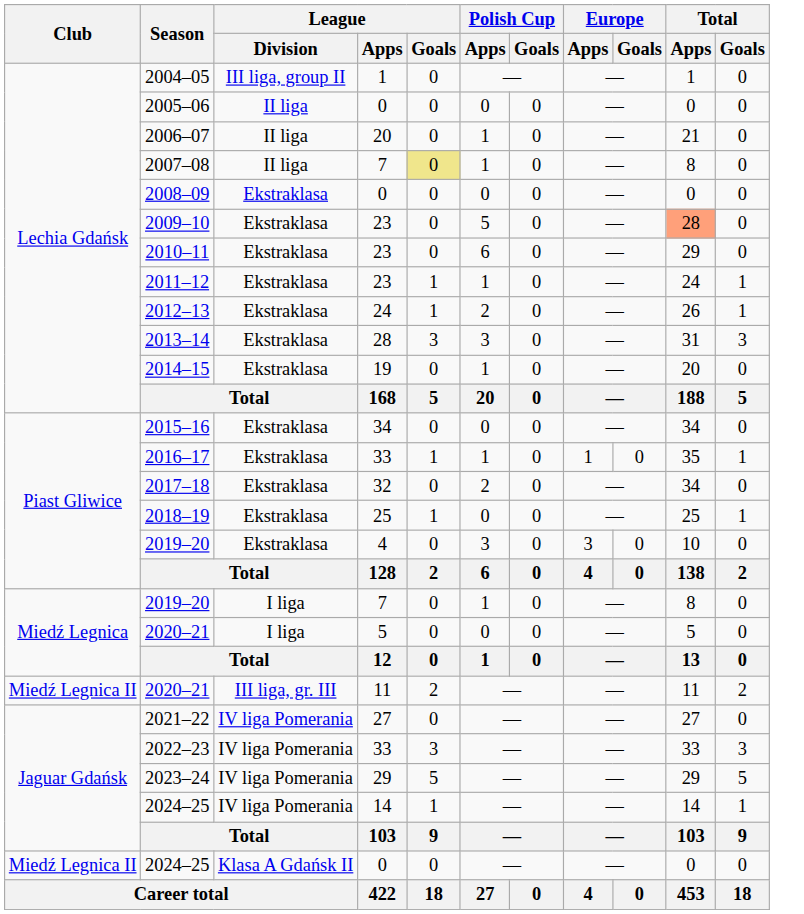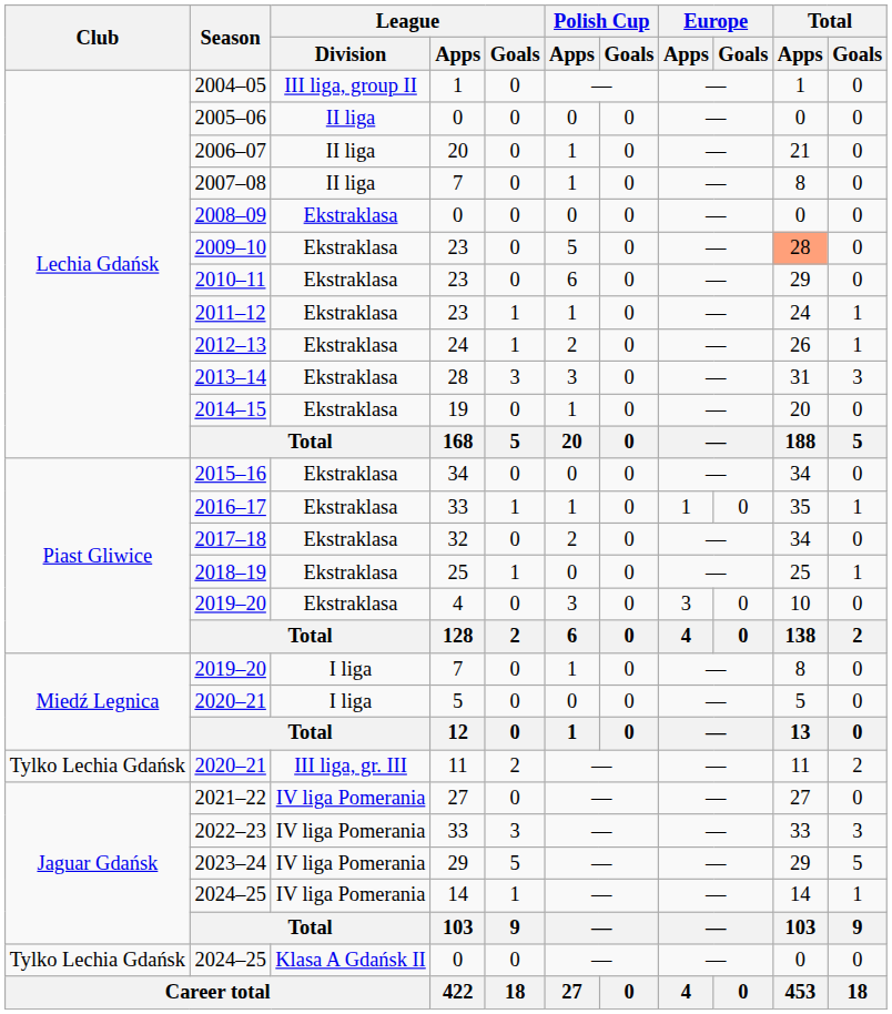 <table class="wikitable" style="text-align: center;">
 <tr>
 <th rowspan="2">Club</th>
 <th rowspan="2">Season</th>
 <th colspan="3">League</th>
 <th colspan="2"><a href='#'>Polish Cup</a></th>
 <th colspan="2"><a href='#'>Europe</a></th>
 <th colspan="2">Total</th>
 </tr>
 <tr>
 <th>Division</th>
 <th>Apps</th>
 <th>Goals</th>
 <th>Apps</th>
 <th>Goals</th>
 <th>Apps</th>
 <th>Goals</th>
 <th>Apps</th>
 <th>Goals</th>
 </tr>
 <tr>
 <td rowspan="12"><a href='#'>Lechia Gdańsk</a></td>
 <td>2004–05</td>
 <td><a href='#'>III liga, group II</a></td>
 <td>1</td>
 <td>0</td>
 <td colspan="2">—</td>
 <td colspan="2">—</td>
 <td>1</td>
 <td>0</td>
 </tr>
 <tr>
 <td>2005–06</td>
 <td><a href='#'>II liga</a></td>
 <td>0</td>
 <td>0</td>
 <td>0</td>
 <td>0</td>
 <td colspan="2">—</td>
 <td>0</td>
 <td>0</td>
 </tr>
 <tr>
 <td>2006–07</td>
 <td>II liga</td>
 <td>20</td>
 <td>0</td>
 <td>1</td>
 <td>0</td>
 <td colspan="2">—</td>
 <td>21</td>
 <td>0</td>
 </tr>
 <tr>
 <td>2007–08</td>
 <td>II liga</td>
 <td>7</td>
-<td style="background: khaki;">0</td>
+<td>0</td>
 <td>1</td>
 <td>0</td>
 <td colspan="2">—</td>
 <td>8</td>
 <td>0</td>
 </tr>
 <tr>
 <td><a href='#'>2008–09</a></td>
 <td><a href='#'>Ekstraklasa</a></td>
 <td>0</td>
 <td>0</td>
 <td>0</td>
 <td>0</td>
 <td colspan="2">—</td>
 <td>0</td>
 <td>0</td>
 </tr>
 <tr>
 <td><a href='#'>2009–10</a></td>
 <td>Ekstraklasa</td>
 <td>23</td>
 <td>0</td>
 <td>5</td>
 <td>0</td>
 <td colspan="2">—</td>
 <td style="background: lightsalmon;">28</td>
 <td>0</td>
 </tr>
 <tr>
 <td><a href='#'>2010–11</a></td>
 <td>Ekstraklasa</td>
 <td>23</td>
 <td>0</td>
 <td>6</td>
 <td>0</td>
 <td colspan="2">—</td>
 <td>29</td>
 <td>0</td>
 </tr>
 <tr>
 <td><a href='#'>2011–12</a></td>
 <td>Ekstraklasa</td>
 <td>23</td>
 <td>1</td>
 <td>1</td>
 <td>0</td>
 <td colspan="2">—</td>
 <td>24</td>
 <td>1</td>
 </tr>
 <tr>
 <td><a href='#'>2012–13</a></td>
 <td>Ekstraklasa</td>
 <td>24</td>
 <td>1</td>
 <td>2</td>
 <td>0</td>
 <td colspan="2">—</td>
 <td>26</td>
 <td>1</td>
 </tr>
 <tr>
 <td><a href='#'>2013–14</a></td>
 <td>Ekstraklasa</td>
 <td>28</td>
 <td>3</td>
 <td>3</td>
 <td>0</td>
 <td colspan="2">—</td>
 <td>31</td>
 <td>3</td>
 </tr>
 <tr>
 <td><a href='#'>2014–15</a></td>
 <td>Ekstraklasa</td>
 <td>19</td>
 <td>0</td>
 <td>1</td>
 <td>0</td>
 <td colspan="2">—</td>
 <td>20</td>
 <td>0</td>
 </tr>
 <tr>
 <th colspan="2">Total</th>
 <th>168</th>
 <th>5</th>
 <th>20</th>
 <th>0</th>
 <th colspan="2">—</th>
 <th>188</th>
 <th>5</th>
 </tr>
 <tr>
 <td rowspan="6"><a href='#'>Piast Gliwice</a></td>
 <td><a href='#'>2015–16</a></td>
 <td>Ekstraklasa</td>
 <td>34</td>
 <td>0</td>
 <td>0</td>
 <td>0</td>
 <td colspan="2">—</td>
 <td>34</td>
 <td>0</td>
 </tr>
 <tr>
 <td><a href='#'>2016–17</a></td>
 <td>Ekstraklasa</td>
 <td>33</td>
 <td>1</td>
 <td>1</td>
 <td>0</td>
 <td>1</td>
 <td>0</td>
 <td>35</td>
 <td>1</td>
 </tr>
 <tr>
 <td><a href='#'>2017–18</a></td>
 <td>Ekstraklasa</td>
 <td>32</td>
 <td>0</td>
 <td>2</td>
 <td>0</td>
 <td colspan="2">—</td>
 <td>34</td>
 <td>0</td>
 </tr>
 <tr>
 <td><a href='#'>2018–19</a></td>
 <td>Ekstraklasa</td>
 <td>25</td>
 <td>1</td>
 <td>0</td>
 <td>0</td>
 <td colspan="2">—</td>
 <td>25</td>
 <td>1</td>
 </tr>
 <tr>
 <td><a href='#'>2019–20</a></td>
 <td>Ekstraklasa</td>
 <td>4</td>
 <td>0</td>
 <td>3</td>
 <td>0</td>
 <td>3</td>
 <td>0</td>
 <td>10</td>
 <td>0</td>
 </tr>
 <tr>
 <th colspan="2">Total</th>
 <th>128</th>
 <th>2</th>
 <th>6</th>
 <th>0</th>
 <th>4</th>
 <th>0</th>
 <th>138</th>
 <th>2</th>
 </tr>
 <tr>
 <td rowspan="3"><a href='#'>Miedź Legnica</a></td>
 <td><a href='#'>2019–20</a></td>
 <td>I liga</td>
 <td>7</td>
 <td>0</td>
 <td>1</td>
 <td>0</td>
 <td colspan="2">—</td>
 <td>8</td>
 <td>0</td>
 </tr>
 <tr>
 <td><a href='#'>2020–21</a></td>
 <td>I liga</td>
 <td>5</td>
 <td>0</td>
 <td>0</td>
 <td>0</td>
 <td colspan="2">—</td>
 <td>5</td>
 <td>0</td>
 </tr>
 <tr>
 <th colspan="2">Total</th>
 <th>12</th>
 <th>0</th>
 <th>1</th>
 <th>0</th>
 <th colspan="2">—</th>
 <th>13</th>
 <th>0</th>
 </tr>
 <tr>
-<td><a href='#'>Miedź Legnica II</a></td>
+<td>Tylko Lechia Gdańsk</td>
 <td><a href='#'>2020–21</a></td>
 <td><a href='#'>III liga, gr. III</a></td>
 <td>11</td>
 <td>2</td>
 <td colspan="2">—</td>
 <td colspan="2">—</td>
 <td>11</td>
 <td>2</td>
 </tr>
 <tr>
 <td rowspan="5"><a href='#'>Jaguar Gdańsk</a></td>
 <td>2021–22</td>
 <td><a href='#'>IV liga Pomerania</a></td>
 <td>27</td>
 <td>0</td>
 <td colspan="2">—</td>
 <td colspan="2">—</td>
 <td>27</td>
 <td>0</td>
 </tr>
 <tr>
 <td>2022–23</td>
 <td>IV liga Pomerania</td>
 <td>33</td>
 <td>3</td>
 <td colspan="2">—</td>
 <td colspan="2">—</td>
 <td>33</td>
 <td>3</td>
 </tr>
 <tr>
 <td>2023–24</td>
 <td>IV liga Pomerania</td>
 <td>29</td>
 <td>5</td>
 <td colspan="2">—</td>
 <td colspan="2">—</td>
 <td>29</td>
 <td>5</td>
 </tr>
 <tr>
 <td>2024–25</td>
 <td>IV liga Pomerania</td>
 <td>14</td>
 <td>1</td>
 <td colspan="2">—</td>
 <td colspan="2">—</td>
 <td>14</td>
 <td>1</td>
 </tr>
 <tr>
 <th colspan="2">Total</th>
 <th>103</th>
 <th>9</th>
 <th colspan="2">—</th>
 <th colspan="2">—</th>
 <th>103</th>
 <th>9</th>
 </tr>
 <tr>
-<td><a href='#'>Miedź Legnica II</a></td>
+<td>Tylko Lechia Gdańsk</td>
 <td>2024–25</td>
 <td><a href='#'>Klasa A Gdańsk II</a></td>
 <td>0</td>
 <td>0</td>
 <td colspan="2">—</td>
 <td colspan="2">—</td>
 <td>0</td>
 <td>0</td>
 </tr>
 <tr>
 <th colspan="3">Career total</th>
 <th>422</th>
 <th>18</th>
 <th>27</th>
 <th>0</th>
 <th>4</th>
 <th>0</th>
 <th>453</th>
 <th>18</th>
 </tr>
 </table>
